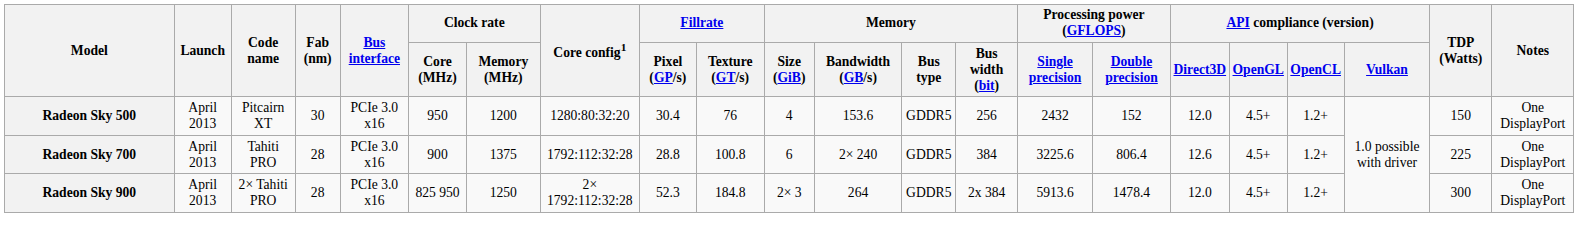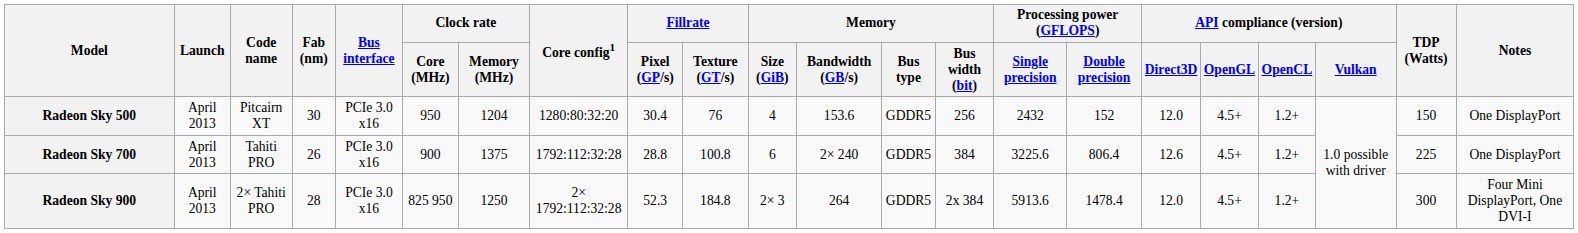 <table class="wikitable" style="font-size: 85%; text-align:center;">
 <tr>
 <th rowspan="2" style="width:12em">Model</th>
 <th rowspan="2">Launch</th>
 <th rowspan="2">Code name</th>
 <th rowspan="2">Fab (nm)</th>
 <th rowspan="2"><a href='#'>Bus</a> <a href='#'>interface</a></th>
 <th colspan="2">Clock rate</th>
 <th rowspan="2">Core config<sup>1</sup></th>
 <th colspan="2"><a href='#'>Fillrate</a></th>
 <th colspan="4">Memory</th>
 <th colspan="2">Processing power<br>(<a href='#'>GFLOPS</a>)</th>
 <th colspan="4"><a href='#'>API</a> compliance (version)</th>
 <th rowspan="2">TDP (Watts)</th>
 <th rowspan="2">Notes</th>
 </tr>
 <tr>
 <th>Core (MHz)</th>
 <th>Memory (MHz)</th>
 <th>Pixel (<a href='#'>GP</a>/s)</th>
 <th>Texture (<a href='#'>GT</a>/s)</th>
 <th>Size (<a href='#'>GiB</a>)</th>
 <th>Bandwidth (<a href='#'>GB</a>/s)</th>
 <th>Bus type</th>
 <th>Bus width (<a href='#'>bit</a>)</th>
 <th><a href='#'>Single precision</a></th>
 <th><a href='#'>Double precision</a></th>
 <th><a href='#'>Direct3D</a></th>
 <th><a href='#'>OpenGL</a></th>
 <th><a href='#'>OpenCL</a></th>
 <th><a href='#'>Vulkan</a></th>
 </tr>
 <tr>
 <th>Radeon Sky 500</th>
 <td>April 2013</td>
 <td>Pitcairn XT</td>
 <td>30</td>
 <td>PCIe 3.0 x16</td>
 <td>950</td>
-<td>1200</td>
+<td>1204</td>
 <td>1280:80:32:20</td>
 <td>30.4</td>
 <td>76</td>
 <td>4</td>
 <td>153.6</td>
 <td>GDDR5</td>
 <td>256</td>
 <td>2432</td>
 <td>152</td>
 <td>12.0</td>
 <td>4.5+</td>
 <td>1.2+</td>
 <td rowspan=3>1.0 possible with driver</td>
 <td>150</td>
 <td>One DisplayPort</td>
 </tr>
 <tr>
 <th>Radeon Sky 700</th>
 <td>April 2013</td>
 <td>Tahiti PRO</td>
-<td>28</td>
+<td>26</td>
 <td>PCIe 3.0 x16</td>
 <td>900</td>
 <td>1375</td>
 <td>1792:112:32:28</td>
 <td>28.8</td>
 <td>100.8</td>
 <td>6</td>
 <td>2× 240</td>
 <td>GDDR5</td>
 <td>384</td>
 <td>3225.6</td>
 <td>806.4</td>
 <td>12.6</td>
 <td>4.5+</td>
 <td>1.2+</td>
 <td>225</td>
 <td>One DisplayPort</td>
 </tr>
 <tr>
 <th>Radeon Sky 900</th>
 <td>April 2013</td>
 <td>2× Tahiti PRO</td>
 <td>28</td>
 <td>PCIe 3.0 x16</td>
 <td>825 950</td>
 <td>1250</td>
 <td>2× 1792:112:32:28</td>
 <td>52.3</td>
 <td>184.8</td>
 <td>2× 3</td>
 <td>264</td>
 <td>GDDR5</td>
 <td>2x 384</td>
 <td>5913.6</td>
 <td>1478.4</td>
 <td>12.0</td>
 <td>4.5+</td>
 <td>1.2+</td>
 <td>300</td>
-<td>One DisplayPort</td>
+<td>Four Mini DisplayPort, One DVI-I</td>
 </tr>
 </table>
